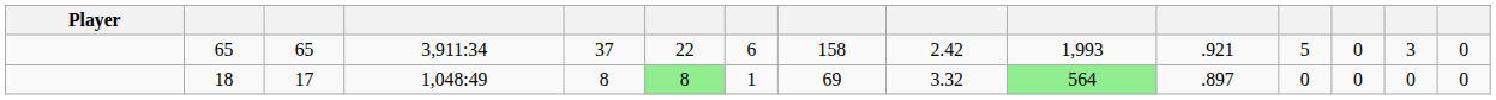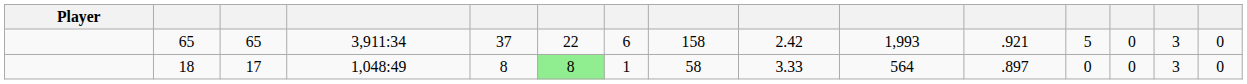 <table class="wikitable sortable" style="width:100%; text-align:center;">
 <tr>
 <th>Player</th>
 <th></th>
 <th></th>
 <th></th>
 <th></th>
 <th></th>
 <th></th>
 <th></th>
 <th></th>
 <th></th>
 <th></th>
 <th></th>
 <th></th>
 <th></th>
 <th></th>
 </tr>
 <tr>
 <td style=white-space:nowrap></td>
 <td>65</td>
 <td>65</td>
 <td>3,911:34</td>
 <td>37</td>
 <td>22</td>
 <td>6</td>
 <td>158</td>
 <td>2.42</td>
 <td>1,993</td>
 <td>.921</td>
 <td>5</td>
 <td>0</td>
 <td>3</td>
 <td>0</td>
 </tr>
 <tr>
 <td style=white-space:nowrap></td>
 <td>18</td>
 <td>17</td>
 <td>1,048:49</td>
 <td>8</td>
 <td style="background: lightgreen;">8</td>
 <td>1</td>
-<td>69</td>
-<td>3.32</td>
-<td style="background: lightgreen;">564</td>
+<td>58</td>
+<td>3.33</td>
+<td>564</td>
 <td>.897</td>
 <td>0</td>
 <td>0</td>
-<td>0</td>
+<td>3</td>
 <td>0</td>
 </tr>
 </table>
